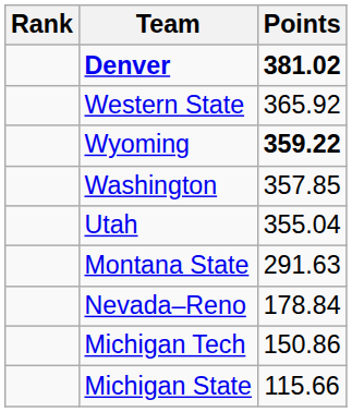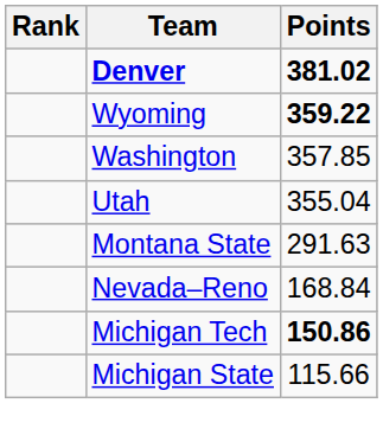 <table class="wikitable sortable" style="text-align:center">
 <tr>
 <th>Rank</th>
 <th>Team</th>
 <th>Points</th>
 </tr>
 <tr>
 <td></td>
 <td align=left><strong><a href='#'>Denver</a></strong></td>
 <td><strong>381.02</strong></td>
-</tr>
-<tr>
-<td></td>
-<td align=left><a href='#'>Western State</a></td>
-<td>365.92</td>
 </tr>
 <tr>
 <td></td>
 <td align=left><a href='#'>Wyoming</a></td>
 <td><strong>359.22</strong></td>
 </tr>
 <tr>
 <td></td>
 <td align=left><a href='#'>Washington</a></td>
 <td>357.85</td>
 </tr>
 <tr>
 <td></td>
 <td align=left><a href='#'>Utah</a></td>
 <td>355.04</td>
 </tr>
 <tr>
 <td></td>
 <td align=left><a href='#'>Montana State</a></td>
 <td>291.63</td>
 </tr>
 <tr>
 <td></td>
 <td align=left><a href='#'>Nevada–Reno</a></td>
-<td>178.84</td>
+<td>168.84</td>
 </tr>
 <tr>
 <td></td>
 <td align=left><a href='#'>Michigan Tech</a></td>
-<td>150.86</td>
+<td><strong>150.86</strong></td>
 </tr>
 <tr>
 <td></td>
 <td align=left><a href='#'>Michigan State</a></td>
 <td>115.66</td>
 </tr>
 </table>
